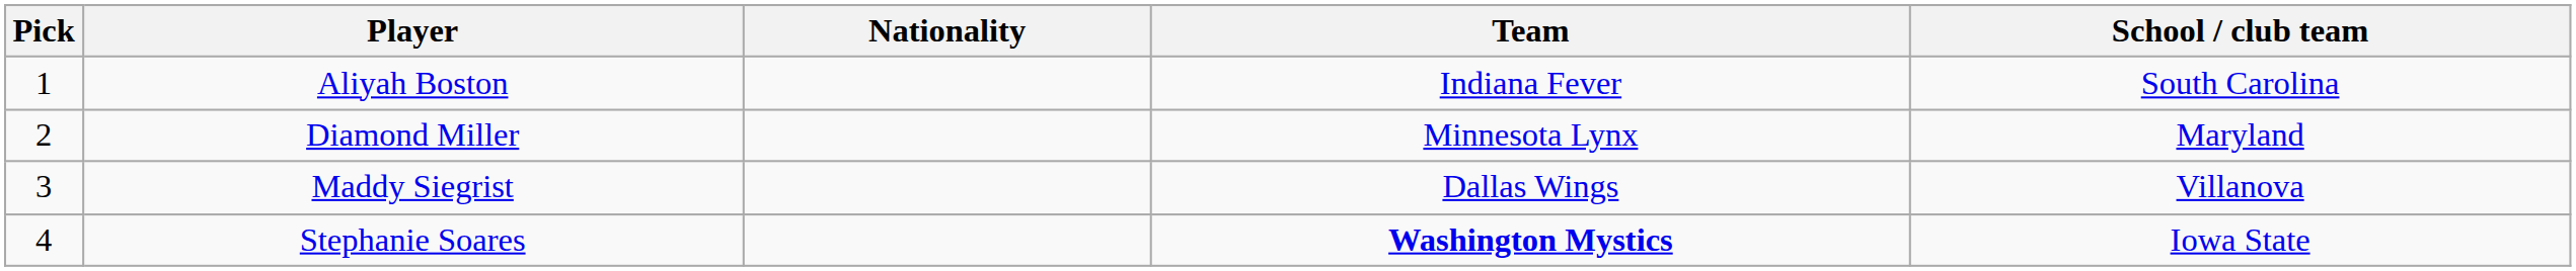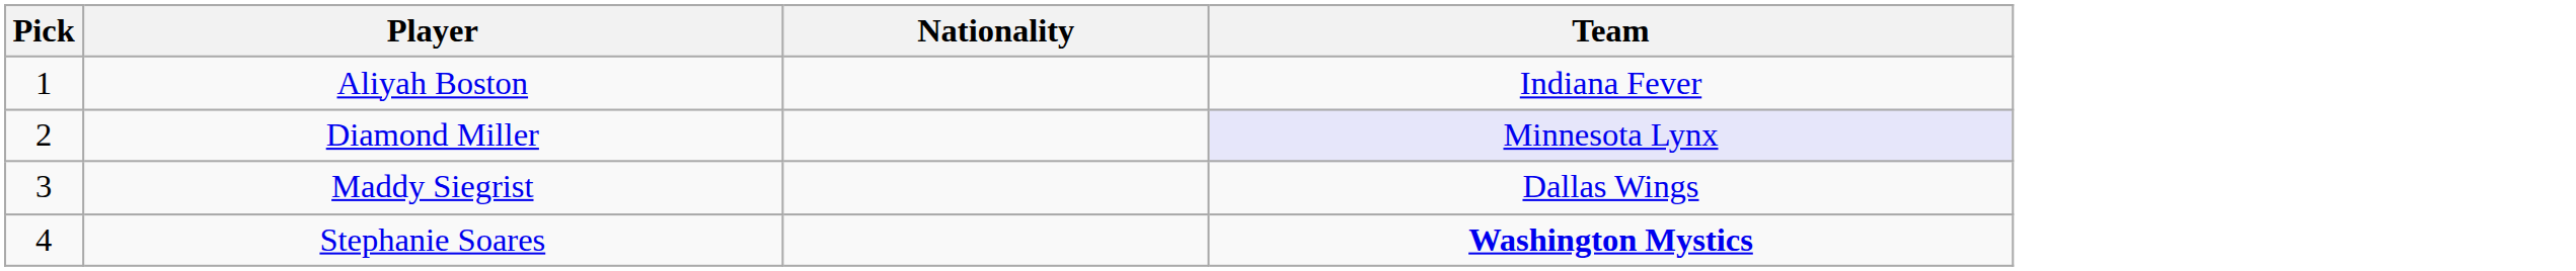 <table class="wikitable" style="text-align: center;">
 <tr>
 <th width=30>Pick</th>
 <th width=333>Player</th>
 <th width=200>Nationality</th>
 <th width=383>Team</th>
-<th width=333>School / club team</th>
 </tr>
 <tr>
 <td>1</td>
 <td><a href='#'>Aliyah Boston</a></td>
 <td></td>
 <td><a href='#'>Indiana Fever</a></td>
-<td><a href='#'>South Carolina</a></td>
 </tr>
 <tr>
 <td>2</td>
 <td><a href='#'>Diamond Miller</a></td>
 <td></td>
-<td><a href='#'>Minnesota Lynx</a></td>
-<td><a href='#'>Maryland</a></td>
+<td style="background: lavender;"><a href='#'>Minnesota Lynx</a></td>
 </tr>
 <tr>
 <td>3</td>
 <td><a href='#'>Maddy Siegrist</a></td>
 <td></td>
 <td><a href='#'>Dallas Wings</a> </td>
-<td><a href='#'>Villanova</a></td>
 </tr>
 <tr>
 <td>4</td>
 <td><a href='#'>Stephanie Soares</a></td>
 <td></td>
 <td><strong><a href='#'>Washington Mystics</a> </strong></td>
-<td><a href='#'>Iowa State</a></td>
 </tr>
 </table>
